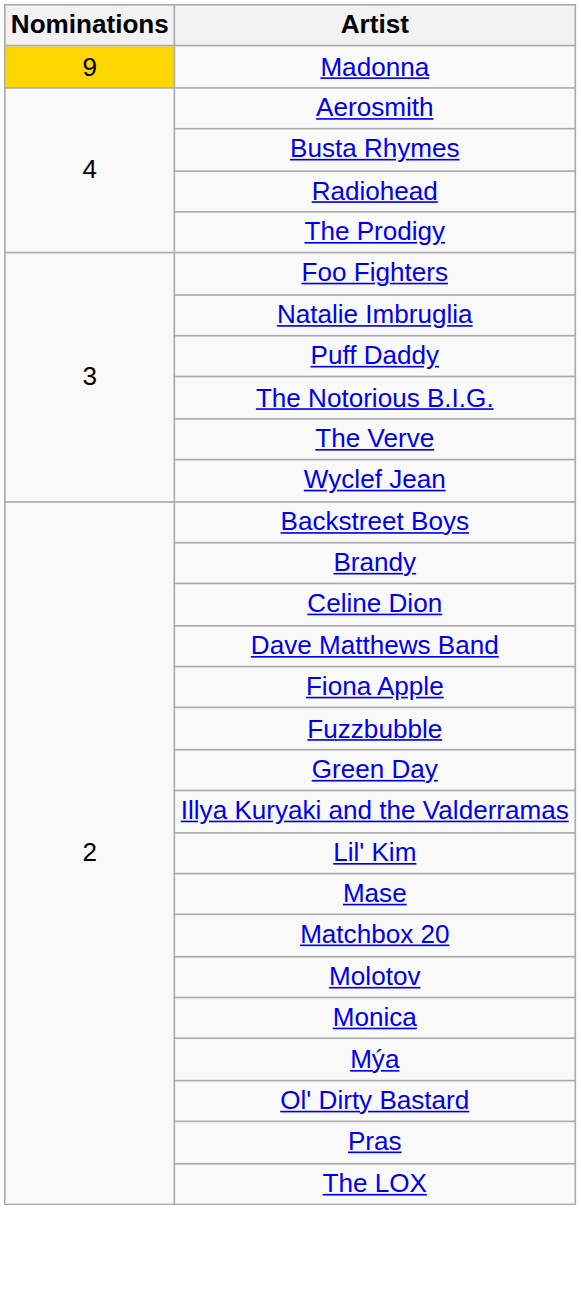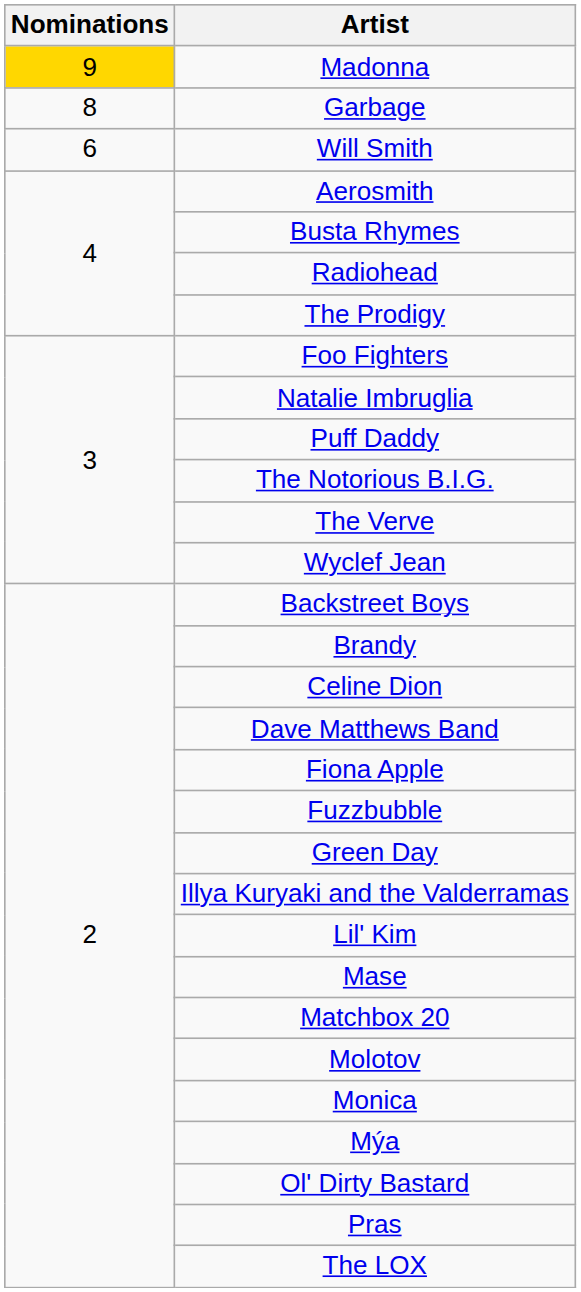 <table class="wikitable" rowspan="2" style="text-align:center">
 <tr>
 <th scope="col" style="width:55px;">Nominations</th>
 <th scope="col" style="text-align:center;">Artist</th>
 </tr>
 <tr>
 <td style="background: gold; text-align:center">9</td>
 <td><a href='#'>Madonna</a></td>
+</tr>
+<tr>
+<td style="text-align:center">8</td>
+<td><a href='#'>Garbage</a></td>
+</tr>
+<tr>
+<td style="text-align:center">6</td>
+<td><a href='#'>Will Smith</a></td>
 </tr>
 <tr>
 <td rowspan="4" style="text-align:center">4</td>
 <td><a href='#'>Aerosmith</a></td>
 </tr>
 <tr>
 <td><a href='#'>Busta Rhymes</a></td>
 </tr>
 <tr>
 <td><a href='#'>Radiohead</a></td>
 </tr>
 <tr>
 <td><a href='#'>The Prodigy</a></td>
 </tr>
 <tr>
 <td rowspan="6" style="text-align:center">3</td>
 <td><a href='#'>Foo Fighters</a></td>
 </tr>
 <tr>
 <td><a href='#'>Natalie Imbruglia</a></td>
 </tr>
 <tr>
 <td><a href='#'>Puff Daddy</a></td>
 </tr>
 <tr>
 <td><a href='#'>The Notorious B.I.G.</a></td>
 </tr>
 <tr>
 <td><a href='#'>The Verve</a></td>
 </tr>
 <tr>
 <td><a href='#'>Wyclef Jean</a></td>
 </tr>
 <tr>
 <td rowspan="17" style="text-align:center">2</td>
 <td><a href='#'>Backstreet Boys</a></td>
 </tr>
 <tr>
 <td><a href='#'>Brandy</a></td>
 </tr>
 <tr>
 <td><a href='#'>Celine Dion</a></td>
 </tr>
 <tr>
 <td><a href='#'>Dave Matthews Band</a></td>
 </tr>
 <tr>
 <td><a href='#'>Fiona Apple</a></td>
 </tr>
 <tr>
 <td><a href='#'>Fuzzbubble</a></td>
 </tr>
 <tr>
 <td><a href='#'>Green Day</a></td>
 </tr>
 <tr>
 <td><a href='#'>Illya Kuryaki and the Valderramas</a></td>
 </tr>
 <tr>
 <td><a href='#'>Lil' Kim</a></td>
 </tr>
 <tr>
 <td><a href='#'>Mase</a></td>
 </tr>
 <tr>
 <td><a href='#'>Matchbox 20</a></td>
 </tr>
 <tr>
 <td><a href='#'>Molotov</a></td>
 </tr>
 <tr>
 <td><a href='#'>Monica</a></td>
 </tr>
 <tr>
 <td><a href='#'>Mýa</a></td>
 </tr>
 <tr>
 <td><a href='#'>Ol' Dirty Bastard</a></td>
 </tr>
 <tr>
 <td><a href='#'>Pras</a></td>
 </tr>
 <tr>
 <td><a href='#'>The LOX</a></td>
 </tr>
 </table>
